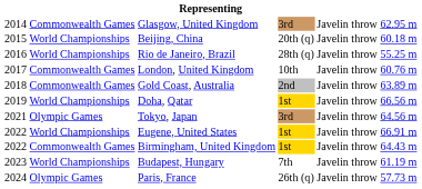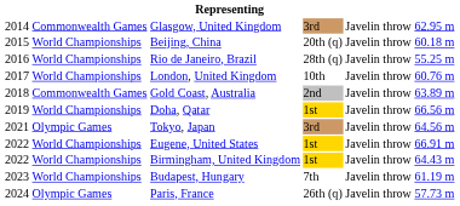 <table>
 <tr>
 <th colspan="6">Representing </th>
 </tr>
 <tr>
 <td>2014</td>
 <td><a href='#'>Commonwealth Games</a></td>
 <td><a href='#'>Glasgow, United Kingdom</a></td>
 <td bgcolor=cc9966>3rd</td>
 <td>Javelin throw</td>
 <td><a href='#'>62.95 m</a></td>
 </tr>
 <tr>
 <td>2015</td>
 <td><a href='#'>World Championships</a></td>
 <td><a href='#'>Beijing, China</a></td>
 <td>20th (q)</td>
 <td>Javelin throw</td>
 <td><a href='#'>60.18 m</a></td>
 </tr>
 <tr>
 <td>2016</td>
 <td><a href='#'>World Championships</a></td>
 <td><a href='#'>Rio de Janeiro, Brazil</a></td>
 <td>28th (q)</td>
 <td>Javelin throw</td>
 <td><a href='#'>55.25 m</a></td>
 </tr>
 <tr>
 <td>2017</td>
-<td><a href='#'>Commonwealth Games</a></td>
+<td><a href='#'>World Championships</a></td>
 <td><a href='#'>London</a>, <a href='#'>United Kingdom</a></td>
 <td>10th</td>
 <td>Javelin throw</td>
 <td><a href='#'>60.76 m</a></td>
 </tr>
 <tr>
 <td>2018</td>
 <td><a href='#'>Commonwealth Games</a></td>
 <td><a href='#'>Gold Coast</a>, <a href='#'>Australia</a></td>
 <td bgcolor=c0c0c0>2nd</td>
 <td>Javelin throw</td>
 <td><a href='#'>63.89 m</a></td>
 </tr>
 <tr>
 <td>2019</td>
 <td><a href='#'>World Championships</a></td>
 <td><a href='#'>Doha</a>, <a href='#'>Qatar</a></td>
 <td bgcolor=gold>1st</td>
 <td>Javelin throw</td>
 <td><a href='#'>66.56 m</a></td>
 </tr>
 <tr>
 <td>2021</td>
 <td><a href='#'>Olympic Games</a></td>
 <td><a href='#'>Tokyo</a>, <a href='#'>Japan</a></td>
 <td bgcolor=cc9966>3rd</td>
 <td>Javelin throw</td>
 <td><a href='#'>64.56 m</a></td>
 </tr>
 <tr>
 <td>2022</td>
 <td><a href='#'>World Championships</a></td>
 <td><a href='#'>Eugene, United States</a></td>
 <td bgcolor=gold>1st</td>
 <td>Javelin throw</td>
 <td><a href='#'>66.91 m</a></td>
 </tr>
 <tr>
 <td>2022</td>
-<td><a href='#'>Commonwealth Games</a></td>
+<td><a href='#'>World Championships</a></td>
 <td><a href='#'>Birmingham, United Kingdom</a></td>
 <td bgcolor=gold>1st</td>
 <td>Javelin throw</td>
 <td><a href='#'>64.43 m</a></td>
 </tr>
 <tr>
 <td>2023</td>
 <td><a href='#'>World Championships</a></td>
 <td><a href='#'>Budapest, Hungary</a></td>
 <td>7th</td>
 <td>Javelin throw</td>
 <td><a href='#'>61.19 m</a></td>
 </tr>
 <tr>
 <td>2024</td>
 <td><a href='#'>Olympic Games</a></td>
 <td><a href='#'>Paris, France</a></td>
 <td>26th (q)</td>
 <td>Javelin throw</td>
 <td><a href='#'>57.73 m</a></td>
 </tr>
 </table>
